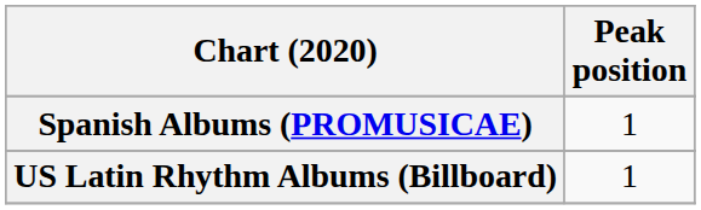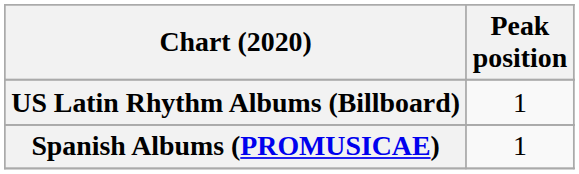 <table class="wikitable sortable plainrowheaders" style="text-align:center">
 <tr>
 <th scope="col">Chart (2020)</th>
 <th scope="col">Peak<br>position</th>
 </tr>
 <tr>
 </tr>
 <tr>
 </tr>
 <tr>
 </tr>
 <tr>
 </tr>
 <tr>
 </tr>
 <tr>
-<th scope="row">Spanish Albums (<a href='#'>PROMUSICAE</a>)</th>
+<th scope="row">US Latin Rhythm Albums (Billboard)</th>
 <td>1</td>
 </tr>
 <tr>
 </tr>
 <tr>
 </tr>
 <tr>
 </tr>
 <tr>
-<th scope="row">US Latin Rhythm Albums (Billboard)</th>
+<th scope="row">Spanish Albums (<a href='#'>PROMUSICAE</a>)</th>
 <td>1</td>
 </tr>
 <tr>
 </tr>
 </table>
